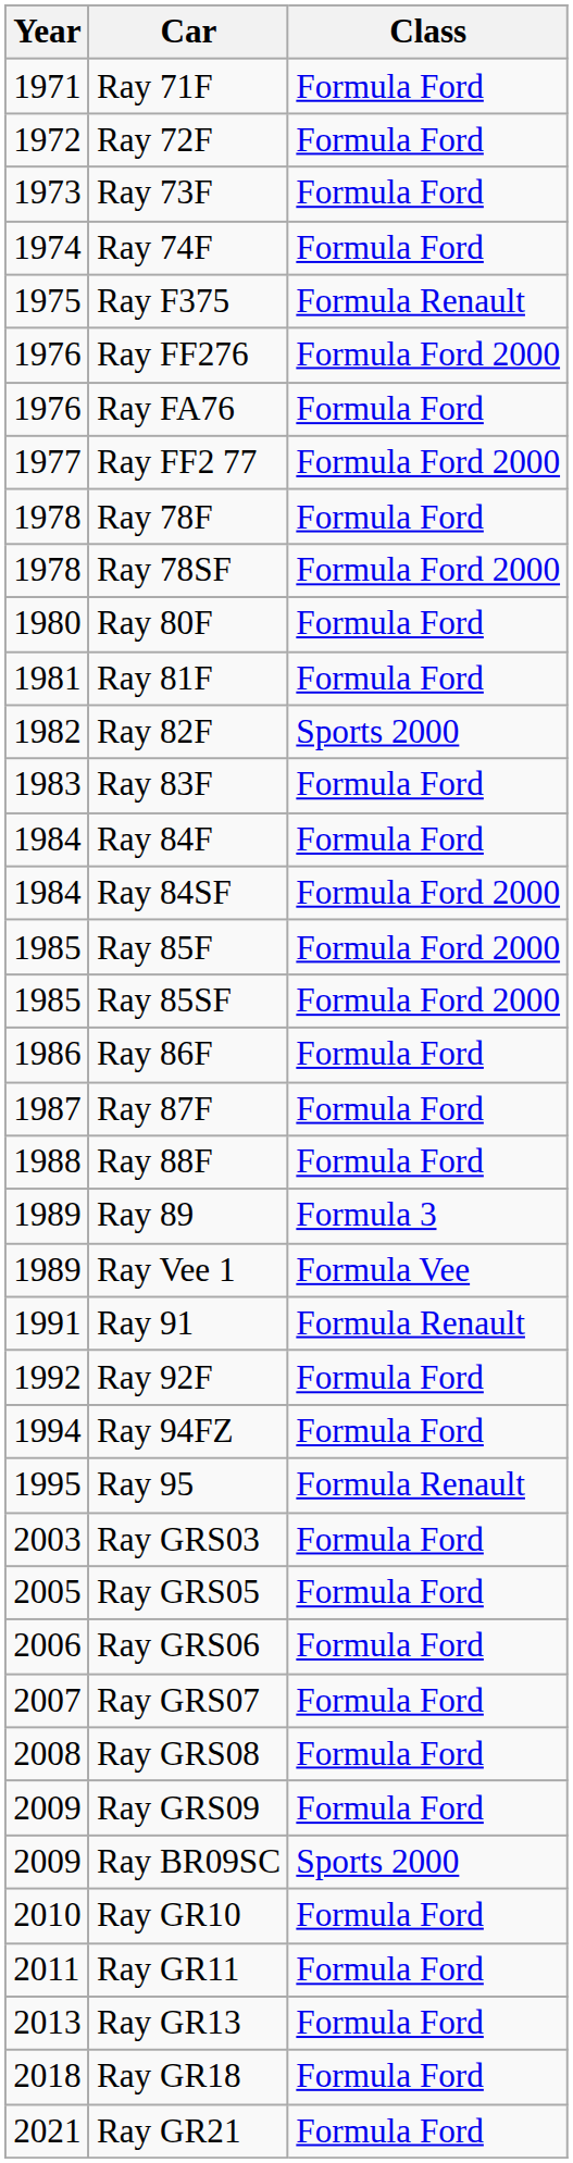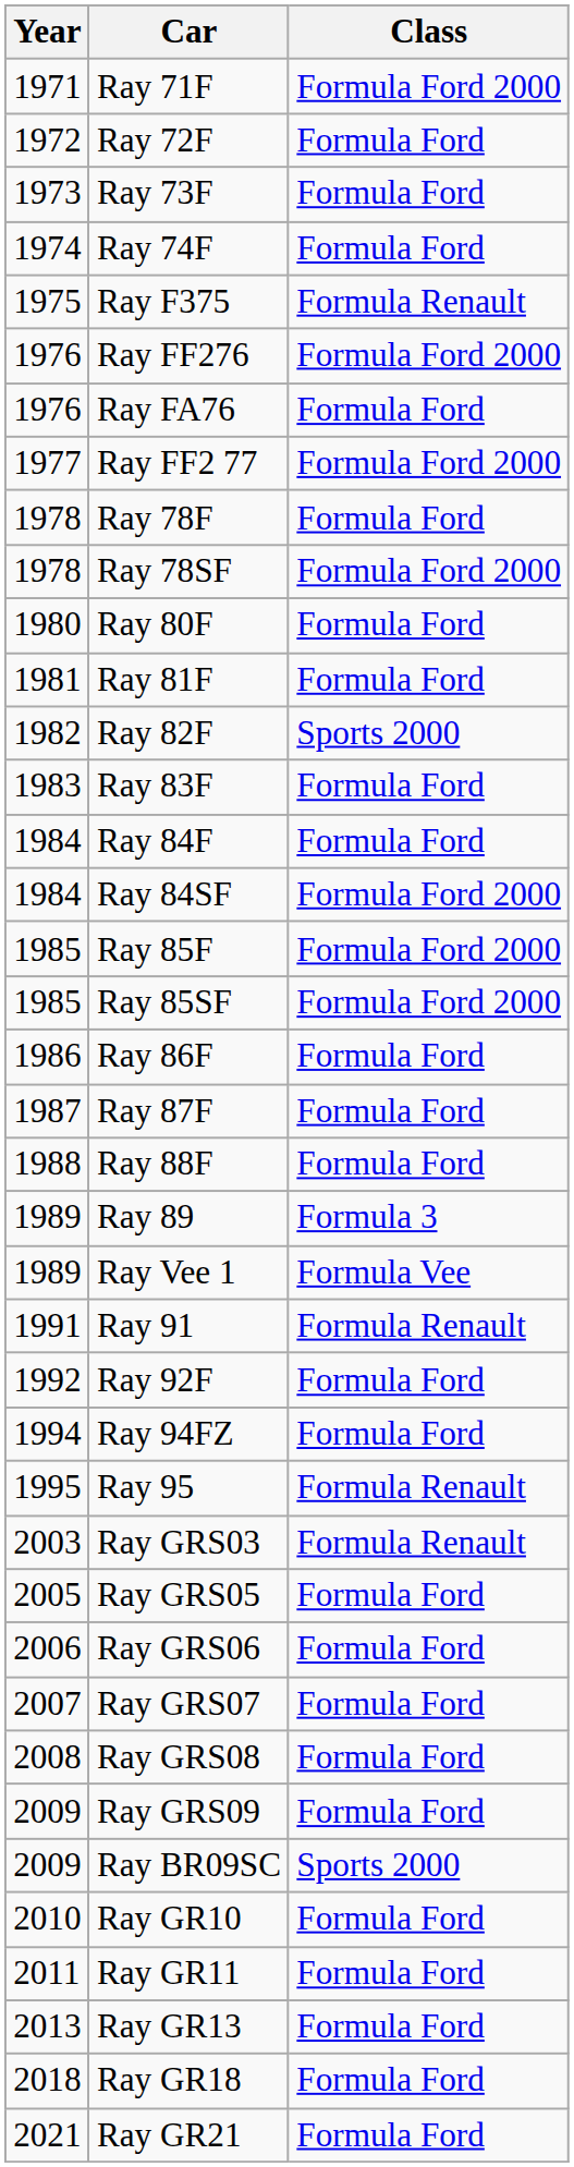 <table class="wikitable">
 <tr>
 <th>Year</th>
 <th>Car</th>
 <th>Class</th>
 </tr>
 <tr>
 <td>1971</td>
 <td>Ray 71F</td>
-<td><a href='#'>Formula Ford</a></td>
+<td><a href='#'>Formula Ford 2000</a></td>
 </tr>
 <tr>
 <td>1972</td>
 <td>Ray 72F</td>
 <td><a href='#'>Formula Ford</a></td>
 </tr>
 <tr>
 <td>1973</td>
 <td>Ray 73F</td>
 <td><a href='#'>Formula Ford</a></td>
 </tr>
 <tr>
 <td>1974</td>
 <td>Ray 74F</td>
 <td><a href='#'>Formula Ford</a></td>
 </tr>
 <tr>
 <td>1975</td>
 <td>Ray F375</td>
 <td><a href='#'>Formula Renault</a></td>
 </tr>
 <tr>
 <td>1976</td>
 <td>Ray FF276</td>
 <td><a href='#'>Formula Ford 2000</a></td>
 </tr>
 <tr>
 <td>1976</td>
 <td>Ray FA76</td>
 <td><a href='#'>Formula Ford</a></td>
 </tr>
 <tr>
 <td>1977</td>
 <td>Ray FF2 77</td>
 <td><a href='#'>Formula Ford 2000</a></td>
 </tr>
 <tr>
 <td>1978</td>
 <td>Ray 78F</td>
 <td><a href='#'>Formula Ford</a></td>
 </tr>
 <tr>
 <td>1978</td>
 <td>Ray 78SF</td>
 <td><a href='#'>Formula Ford 2000</a></td>
 </tr>
 <tr>
 <td>1980</td>
 <td>Ray 80F</td>
 <td><a href='#'>Formula Ford</a></td>
 </tr>
 <tr>
 <td>1981</td>
 <td>Ray 81F</td>
 <td><a href='#'>Formula Ford</a></td>
 </tr>
 <tr>
 <td>1982</td>
 <td>Ray 82F</td>
 <td><a href='#'>Sports 2000</a></td>
 </tr>
 <tr>
 <td>1983</td>
 <td>Ray 83F</td>
 <td><a href='#'>Formula Ford</a></td>
 </tr>
 <tr>
 <td>1984</td>
 <td>Ray 84F</td>
 <td><a href='#'>Formula Ford</a></td>
 </tr>
 <tr>
 <td>1984</td>
 <td>Ray 84SF</td>
 <td><a href='#'>Formula Ford 2000</a></td>
 </tr>
 <tr>
 <td>1985</td>
 <td>Ray 85F</td>
 <td><a href='#'>Formula Ford 2000</a></td>
 </tr>
 <tr>
 <td>1985</td>
 <td>Ray 85SF</td>
 <td><a href='#'>Formula Ford 2000</a></td>
 </tr>
 <tr>
 <td>1986</td>
 <td>Ray 86F</td>
 <td><a href='#'>Formula Ford</a></td>
 </tr>
 <tr>
 <td>1987</td>
 <td>Ray 87F</td>
 <td><a href='#'>Formula Ford</a></td>
 </tr>
 <tr>
 <td>1988</td>
 <td>Ray 88F</td>
 <td><a href='#'>Formula Ford</a></td>
 </tr>
 <tr>
 <td>1989</td>
 <td>Ray 89</td>
 <td><a href='#'>Formula 3</a></td>
 </tr>
 <tr>
 <td>1989</td>
 <td>Ray Vee 1</td>
 <td><a href='#'>Formula Vee</a></td>
 </tr>
 <tr>
 <td>1991</td>
 <td>Ray 91</td>
 <td><a href='#'>Formula Renault</a></td>
 </tr>
 <tr>
 <td>1992</td>
 <td>Ray 92F</td>
 <td><a href='#'>Formula Ford</a></td>
 </tr>
 <tr>
 <td>1994</td>
 <td>Ray 94FZ</td>
 <td><a href='#'>Formula Ford</a></td>
 </tr>
 <tr>
 <td>1995</td>
 <td>Ray 95</td>
 <td><a href='#'>Formula Renault</a></td>
 </tr>
 <tr>
 <td>2003</td>
 <td>Ray GRS03</td>
-<td><a href='#'>Formula Ford</a></td>
+<td><a href='#'>Formula Renault</a></td>
 </tr>
 <tr>
 <td>2005</td>
 <td>Ray GRS05</td>
 <td><a href='#'>Formula Ford</a></td>
 </tr>
 <tr>
 <td>2006</td>
 <td>Ray GRS06</td>
 <td><a href='#'>Formula Ford</a></td>
 </tr>
 <tr>
 <td>2007</td>
 <td>Ray GRS07</td>
 <td><a href='#'>Formula Ford</a></td>
 </tr>
 <tr>
 <td>2008</td>
 <td>Ray GRS08</td>
 <td><a href='#'>Formula Ford</a></td>
 </tr>
 <tr>
 <td>2009</td>
 <td>Ray GRS09</td>
 <td><a href='#'>Formula Ford</a></td>
 </tr>
 <tr>
 <td>2009</td>
 <td>Ray BR09SC</td>
 <td><a href='#'>Sports 2000</a></td>
 </tr>
 <tr>
 <td>2010</td>
 <td>Ray GR10</td>
 <td><a href='#'>Formula Ford</a></td>
 </tr>
 <tr>
 <td>2011</td>
 <td>Ray GR11</td>
 <td><a href='#'>Formula Ford</a></td>
 </tr>
 <tr>
 <td>2013</td>
 <td>Ray GR13</td>
 <td><a href='#'>Formula Ford</a></td>
 </tr>
 <tr>
 <td>2018</td>
 <td>Ray GR18</td>
 <td><a href='#'>Formula Ford</a></td>
 </tr>
 <tr>
 <td>2021</td>
 <td>Ray GR21</td>
 <td><a href='#'>Formula Ford</a></td>
 </tr>
 </table>
